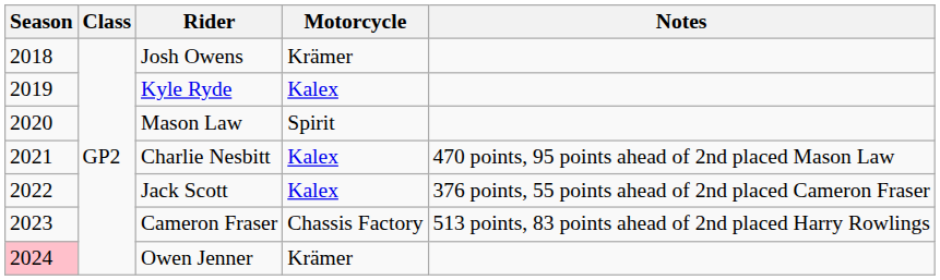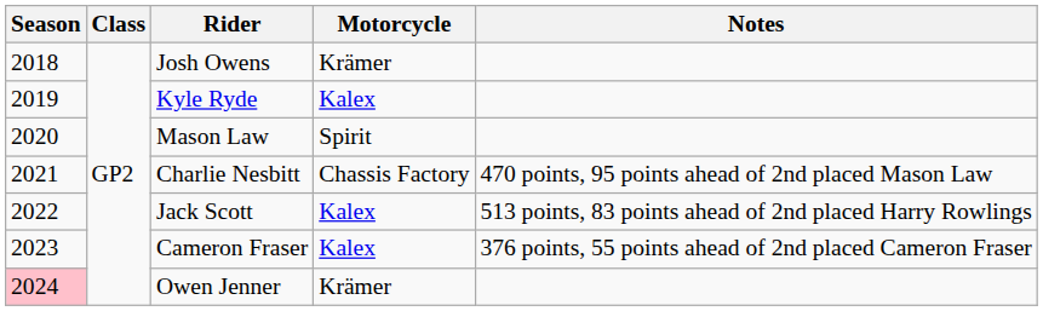 <table class="wikitable">
 <tr>
 <th>Season</th>
 <th>Class</th>
 <th>Rider</th>
 <th>Motorcycle</th>
 <th>Notes</th>
 </tr>
 <tr>
 <td>2018</td>
 <td rowspan="7">GP2</td>
 <td> Josh Owens</td>
 <td>Krämer</td>
 <td></td>
 </tr>
 <tr>
 <td>2019</td>
 <td> <a href='#'>Kyle Ryde</a></td>
 <td><a href='#'>Kalex</a></td>
 <td></td>
 </tr>
 <tr>
 <td>2020</td>
 <td> Mason Law</td>
 <td>Spirit</td>
 <td></td>
 </tr>
 <tr>
 <td>2021</td>
 <td> Charlie Nesbitt</td>
-<td><a href='#'>Kalex</a></td>
+<td>Chassis Factory</td>
 <td>470 points, 95 points ahead of 2nd placed Mason Law</td>
 </tr>
 <tr>
 <td>2022</td>
 <td> Jack Scott</td>
 <td><a href='#'>Kalex</a></td>
-<td>376 points, 55 points ahead of 2nd placed Cameron Fraser</td>
+<td>513 points, 83 points ahead of 2nd placed Harry Rowlings</td>
 </tr>
 <tr>
 <td>2023</td>
 <td> Cameron Fraser</td>
-<td>Chassis Factory</td>
-<td>513 points, 83 points ahead of 2nd placed Harry Rowlings</td>
+<td><a href='#'>Kalex</a></td>
+<td>376 points, 55 points ahead of 2nd placed Cameron Fraser</td>
 </tr>
 <tr>
 <td style="background: pink;">2024</td>
 <td> Owen Jenner</td>
 <td>Krämer</td>
 <td></td>
 </tr>
 </table>
